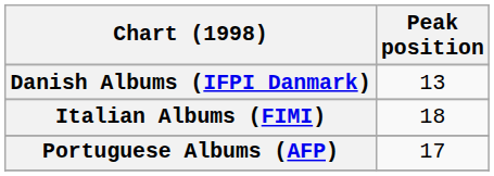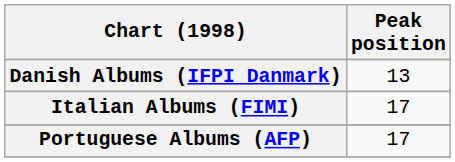 <table class="wikitable sortable plainrowheaders" style="text-align:center">
 <tr>
 <th scope="col">Chart (1998)</th>
 <th scope="col">Peak<br>position</th>
 </tr>
 <tr>
 </tr>
 <tr>
 </tr>
 <tr>
 </tr>
 <tr>
 </tr>
 <tr>
 </tr>
 <tr>
 <th scope="row">Danish Albums (<a href='#'>IFPI Danmark</a>)</th>
 <td>13</td>
 </tr>
 <tr>
 </tr>
 <tr>
 </tr>
 <tr>
 </tr>
 <tr>
 </tr>
 <tr>
 <th scope="row">Italian Albums (<a href='#'>FIMI</a>)</th>
-<td>18</td>
+<td>17</td>
 </tr>
 <tr>
 </tr>
 <tr>
 </tr>
 <tr>
 <th scope="row">Portuguese Albums (<a href='#'>AFP</a>)</th>
 <td>17</td>
 </tr>
 <tr>
 </tr>
 <tr>
 </tr>
 <tr>
 </tr>
 <tr>
 </tr>
 </table>
